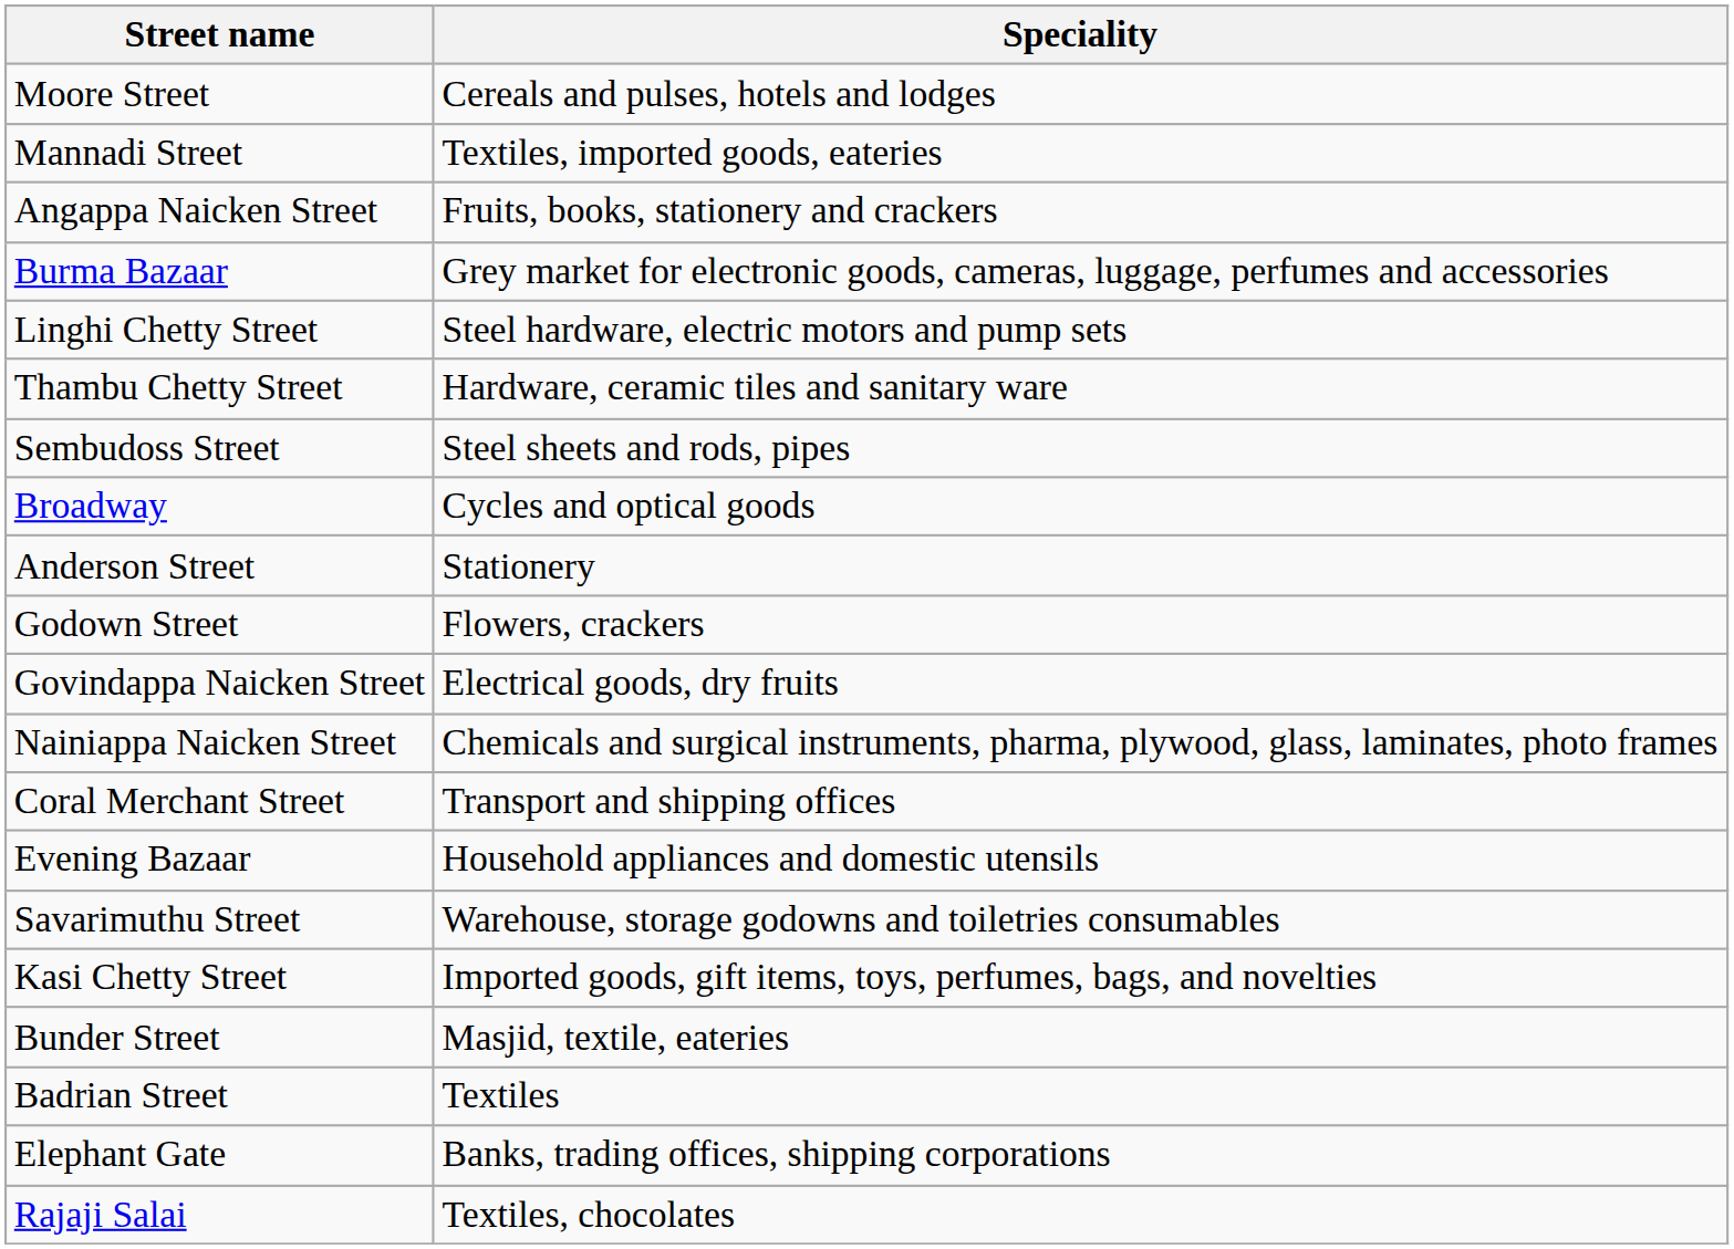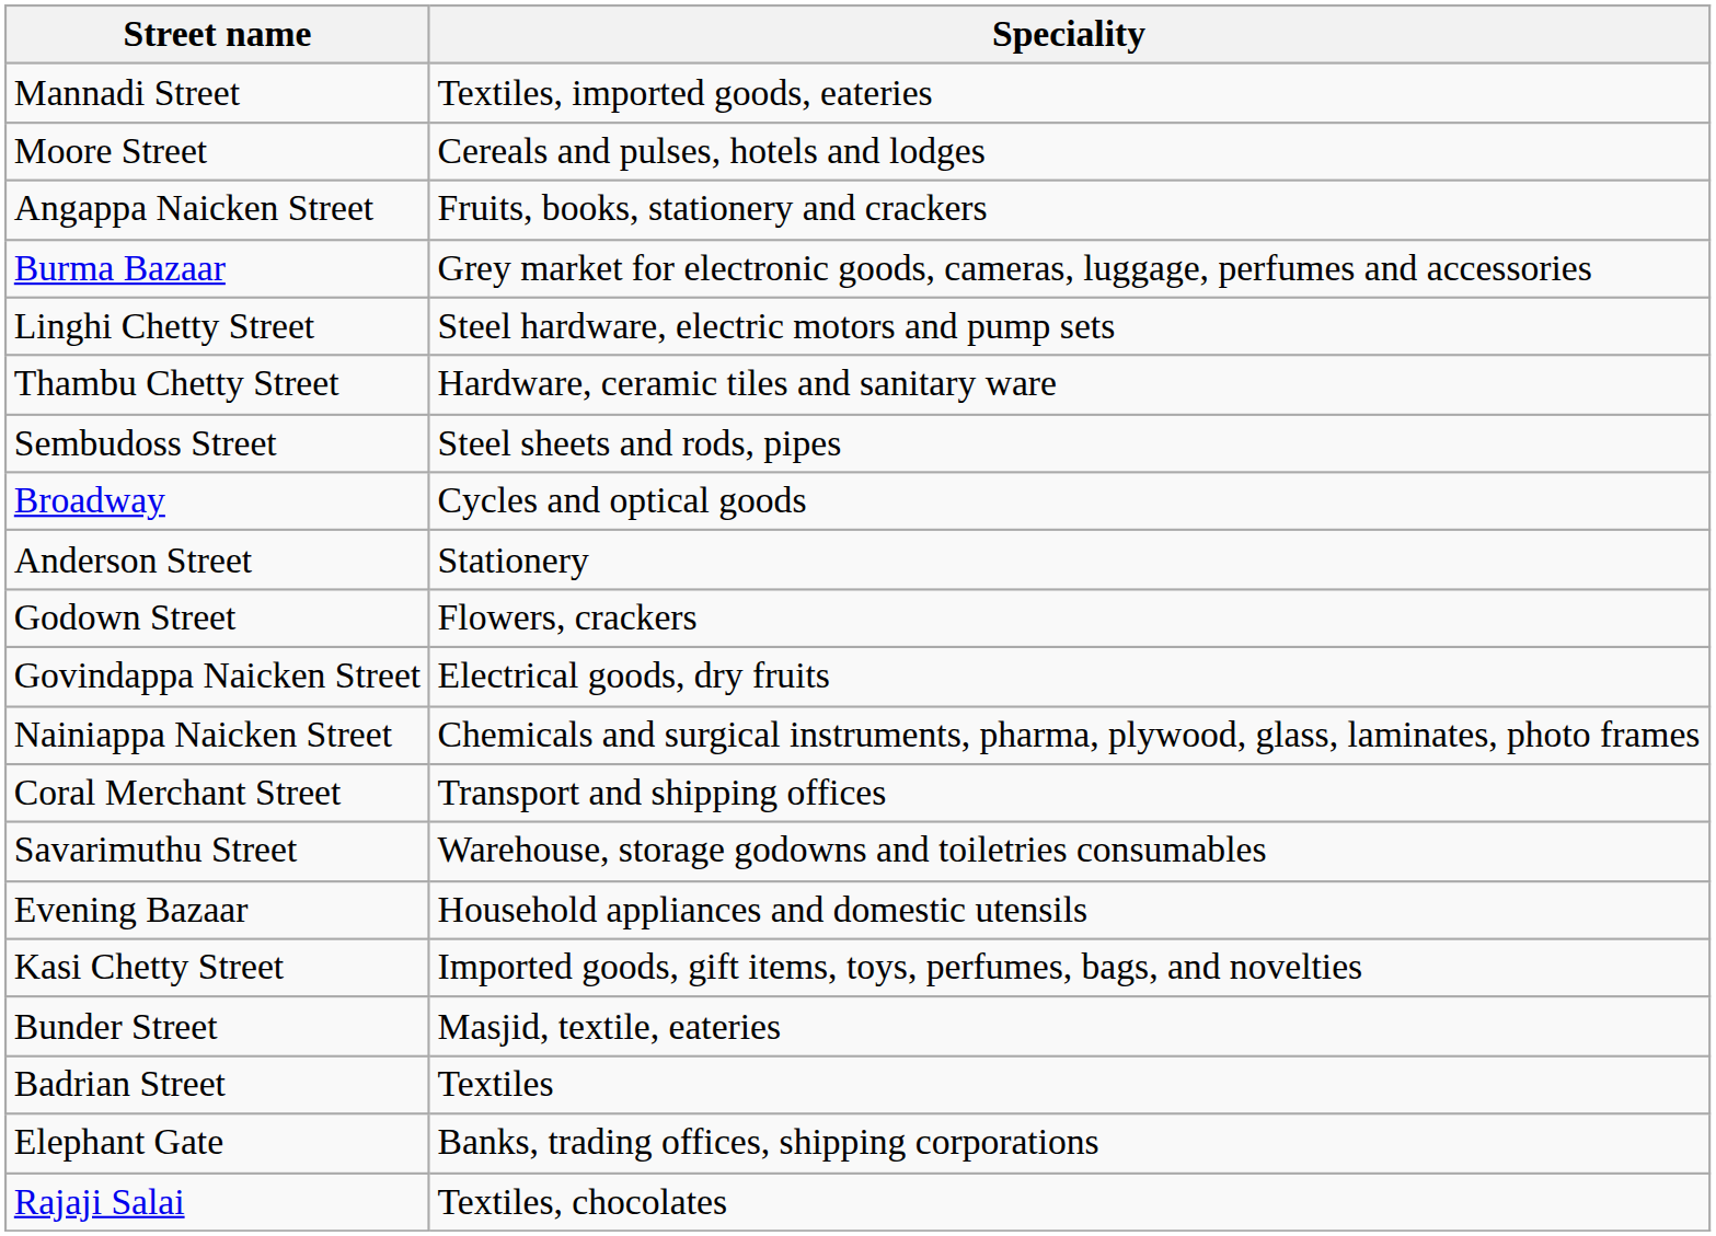 <table class="wikitable sortable" border="1">
 <tr>
 <th>Street name</th>
 <th>Speciality</th>
 </tr>
 <tr>
+<td>Mannadi Street</td>
+<td>Textiles, imported goods, eateries</td>
+</tr>
+<tr>
 <td>Moore Street</td>
 <td>Cereals and pulses, hotels and lodges</td>
-</tr>
-<tr>
-<td>Mannadi Street</td>
-<td>Textiles, imported goods, eateries</td>
 </tr>
 <tr>
 <td>Angappa Naicken Street</td>
 <td>Fruits, books, stationery and crackers</td>
 </tr>
 <tr>
 <td><a href='#'>Burma Bazaar</a></td>
 <td>Grey market for electronic goods, cameras, luggage, perfumes and accessories</td>
 </tr>
 <tr>
 <td>Linghi Chetty Street</td>
 <td>Steel hardware, electric motors and pump sets</td>
 </tr>
 <tr>
 <td>Thambu Chetty Street</td>
 <td>Hardware, ceramic tiles and sanitary ware</td>
 </tr>
 <tr>
 <td>Sembudoss Street</td>
 <td>Steel sheets and rods, pipes</td>
 </tr>
 <tr>
 <td><a href='#'>Broadway</a></td>
 <td>Cycles and optical goods</td>
 </tr>
 <tr>
 <td>Anderson Street</td>
 <td>Stationery</td>
 </tr>
 <tr>
 <td>Godown Street</td>
 <td>Flowers, crackers</td>
 </tr>
 <tr>
 <td>Govindappa Naicken Street</td>
 <td>Electrical goods, dry fruits</td>
 </tr>
 <tr>
 <td>Nainiappa Naicken Street</td>
 <td>Chemicals and surgical instruments, pharma, plywood, glass, laminates, photo frames</td>
 </tr>
 <tr>
 <td>Coral Merchant Street</td>
 <td>Transport and shipping offices</td>
 </tr>
 <tr>
+<td>Savarimuthu Street</td>
+<td>Warehouse, storage godowns and toiletries consumables</td>
+</tr>
+<tr>
 <td>Evening Bazaar</td>
 <td>Household appliances and domestic utensils</td>
-</tr>
-<tr>
-<td>Savarimuthu Street</td>
-<td>Warehouse, storage godowns and toiletries consumables</td>
 </tr>
 <tr>
 <td>Kasi Chetty Street</td>
 <td>Imported goods, gift items, toys, perfumes, bags, and novelties</td>
 </tr>
 <tr>
 <td>Bunder Street</td>
 <td>Masjid, textile, eateries</td>
 </tr>
 <tr>
 <td>Badrian Street</td>
 <td>Textiles</td>
 </tr>
 <tr>
 <td>Elephant Gate</td>
 <td>Banks, trading offices, shipping corporations</td>
 </tr>
 <tr>
 <td><a href='#'>Rajaji Salai</a></td>
 <td>Textiles, chocolates</td>
 </tr>
 </table>
